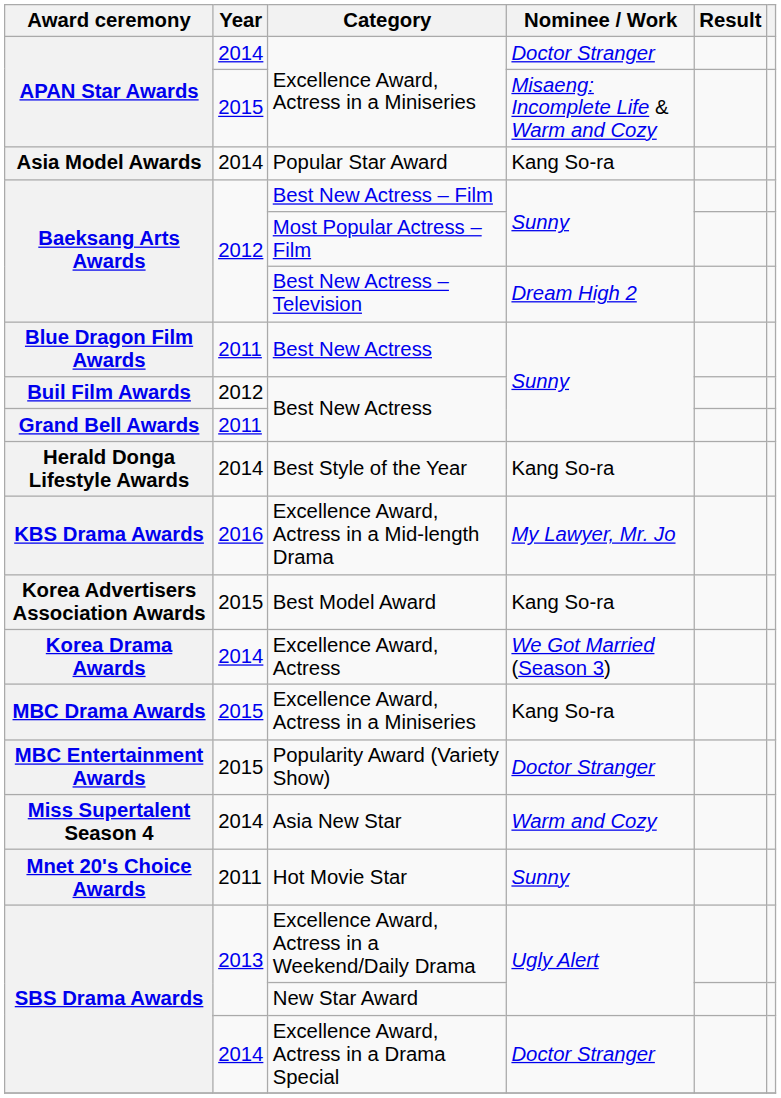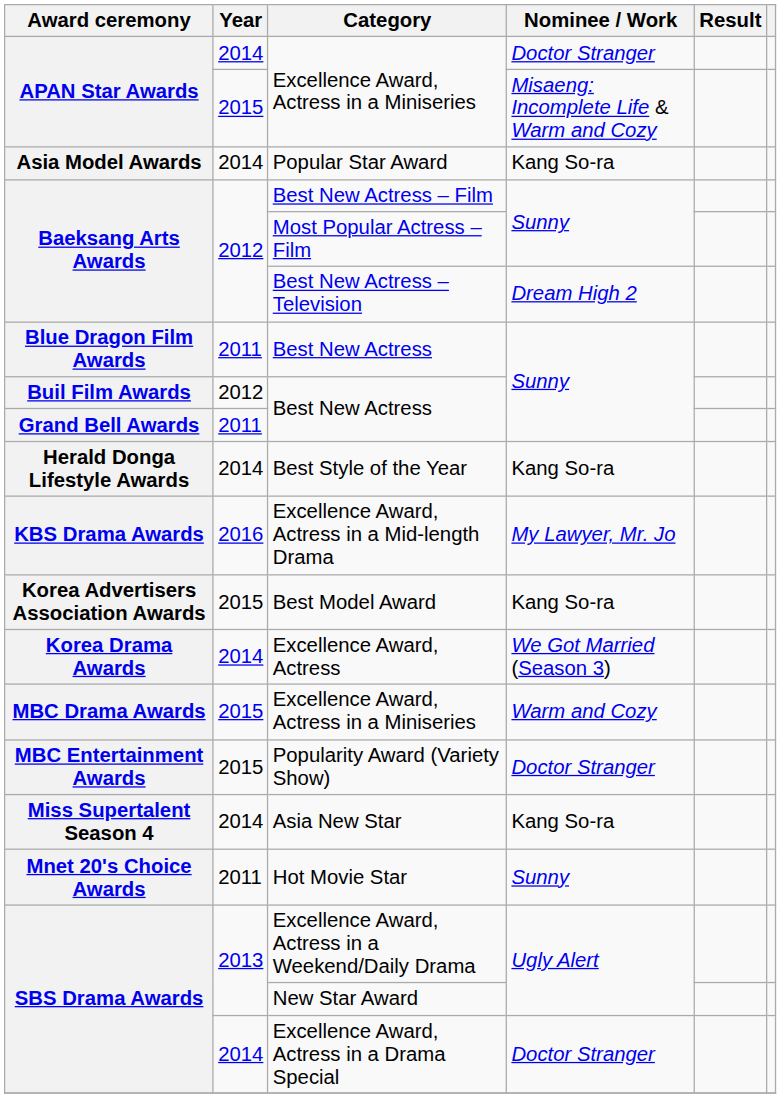 <table class="wikitable plainrowheaders sortable">
 <tr>
 <th scope="col">Award ceremony</th>
 <th scope="col">Year</th>
 <th scope="col">Category</th>
 <th scope="col">Nominee / Work</th>
 <th scope="col">Result</th>
 <th scope="col" class="unsortable"></th>
 </tr>
 <tr>
 <th scope="row"  rowspan="2"><a href='#'>APAN Star Awards</a></th>
 <td><a href='#'>2014</a></td>
 <td rowspan="2">Excellence Award, Actress in a Miniseries</td>
 <td><em><a href='#'>Doctor Stranger</a></em></td>
 <td></td>
 <td></td>
 </tr>
 <tr>
 <td><a href='#'>2015</a></td>
 <td><em><a href='#'>Misaeng: Incomplete Life</a></em> & <em><a href='#'>Warm and Cozy</a></em></td>
 <td></td>
 <td></td>
 </tr>
 <tr>
 <th scope="row">Asia Model Awards</th>
 <td>2014</td>
 <td>Popular Star Award</td>
 <td>Kang So-ra</td>
 <td></td>
 <td></td>
 </tr>
 <tr>
 <th scope="row"  rowspan="3"><a href='#'>Baeksang Arts Awards</a></th>
 <td rowspan="3"><a href='#'>2012</a></td>
 <td><a href='#'>Best New Actress – Film</a></td>
 <td rowspan="2"><em><a href='#'>Sunny</a></em></td>
 <td></td>
 <td></td>
 </tr>
 <tr>
 <td><a href='#'>Most Popular Actress – Film</a></td>
 <td></td>
 <td></td>
 </tr>
 <tr>
 <td><a href='#'>Best New Actress – Television</a></td>
 <td><em><a href='#'>Dream High 2</a></em></td>
 <td></td>
 <td></td>
 </tr>
 <tr>
 <th scope="row"  rowspan="1"><a href='#'>Blue Dragon Film Awards</a></th>
 <td><a href='#'>2011</a></td>
 <td><a href='#'>Best New Actress</a></td>
 <td rowspan="3"><em><a href='#'>Sunny</a></em></td>
 <td></td>
 <td></td>
 </tr>
 <tr>
 <th scope="row"><a href='#'>Buil Film Awards</a></th>
 <td>2012</td>
 <td rowspan="2">Best New Actress</td>
 <td></td>
 <td></td>
 </tr>
 <tr>
 <th scope="row"  rowspan="1"><a href='#'>Grand Bell Awards</a></th>
 <td><a href='#'>2011</a></td>
 <td></td>
 <td></td>
 </tr>
 <tr>
 <th scope="row">Herald Donga Lifestyle Awards</th>
 <td>2014</td>
 <td>Best Style of the Year</td>
 <td rowspan="1">Kang So-ra</td>
 <td></td>
 <td></td>
 </tr>
 <tr>
 <th scope="row"  rowspan="1"><a href='#'>KBS Drama Awards</a></th>
 <td><a href='#'>2016</a></td>
 <td>Excellence Award, Actress in a Mid-length Drama</td>
 <td><em><a href='#'>My Lawyer, Mr. Jo</a></em></td>
 <td></td>
 <td></td>
 </tr>
 <tr>
 <th scope="row">Korea Advertisers Association Awards</th>
 <td>2015</td>
 <td>Best Model Award</td>
 <td>Kang So-ra</td>
 <td></td>
 <td></td>
 </tr>
 <tr>
 <th scope="row"><a href='#'>Korea Drama Awards</a></th>
 <td><a href='#'>2014</a></td>
 <td>Excellence Award, Actress</td>
 <td><em><a href='#'>We Got Married</a></em> (<a href='#'>Season 3</a>)</td>
 <td></td>
 <td></td>
 </tr>
 <tr>
 <th scope="row"  rowspan="1"><a href='#'>MBC Drama Awards</a></th>
 <td><a href='#'>2015</a></td>
 <td>Excellence Award, Actress in a Miniseries</td>
-<td>Kang So-ra</td>
+<td><em><a href='#'>Warm and Cozy</a></em></td>
 <td></td>
 <td></td>
 </tr>
 <tr>
 <th scope="row"><a href='#'>MBC Entertainment Awards</a></th>
 <td>2015</td>
 <td>Popularity Award (Variety Show)</td>
 <td rowspan="1"><em><a href='#'>Doctor Stranger</a></em></td>
 <td></td>
 <td></td>
 </tr>
 <tr>
 <th scope="row"><a href='#'>Miss Supertalent</a> Season 4</th>
 <td>2014</td>
 <td>Asia New Star</td>
-<td><em><a href='#'>Warm and Cozy</a></em></td>
+<td>Kang So-ra</td>
 <td></td>
 <td></td>
 </tr>
 <tr>
 <th scope="row"><a href='#'>Mnet 20's Choice Awards</a></th>
 <td>2011</td>
 <td>Hot Movie Star</td>
 <td rowspan="1"><em><a href='#'>Sunny</a></em></td>
 <td></td>
 <td></td>
 </tr>
 <tr>
 <th scope="row"  rowspan="3"><a href='#'>SBS Drama Awards</a></th>
 <td rowspan="2"><a href='#'>2013</a></td>
 <td>Excellence Award, Actress in a Weekend/Daily Drama</td>
 <td rowspan="2"><em><a href='#'>Ugly Alert</a></em></td>
 <td></td>
 <td></td>
 </tr>
 <tr>
 <td>New Star Award</td>
 <td></td>
 <td></td>
 </tr>
 <tr>
 <td><a href='#'>2014</a></td>
 <td>Excellence Award, Actress in a Drama Special</td>
 <td><em><a href='#'>Doctor Stranger</a></em></td>
 <td></td>
 <td></td>
 </tr>
 <tr>
 </tr>
 </table>
